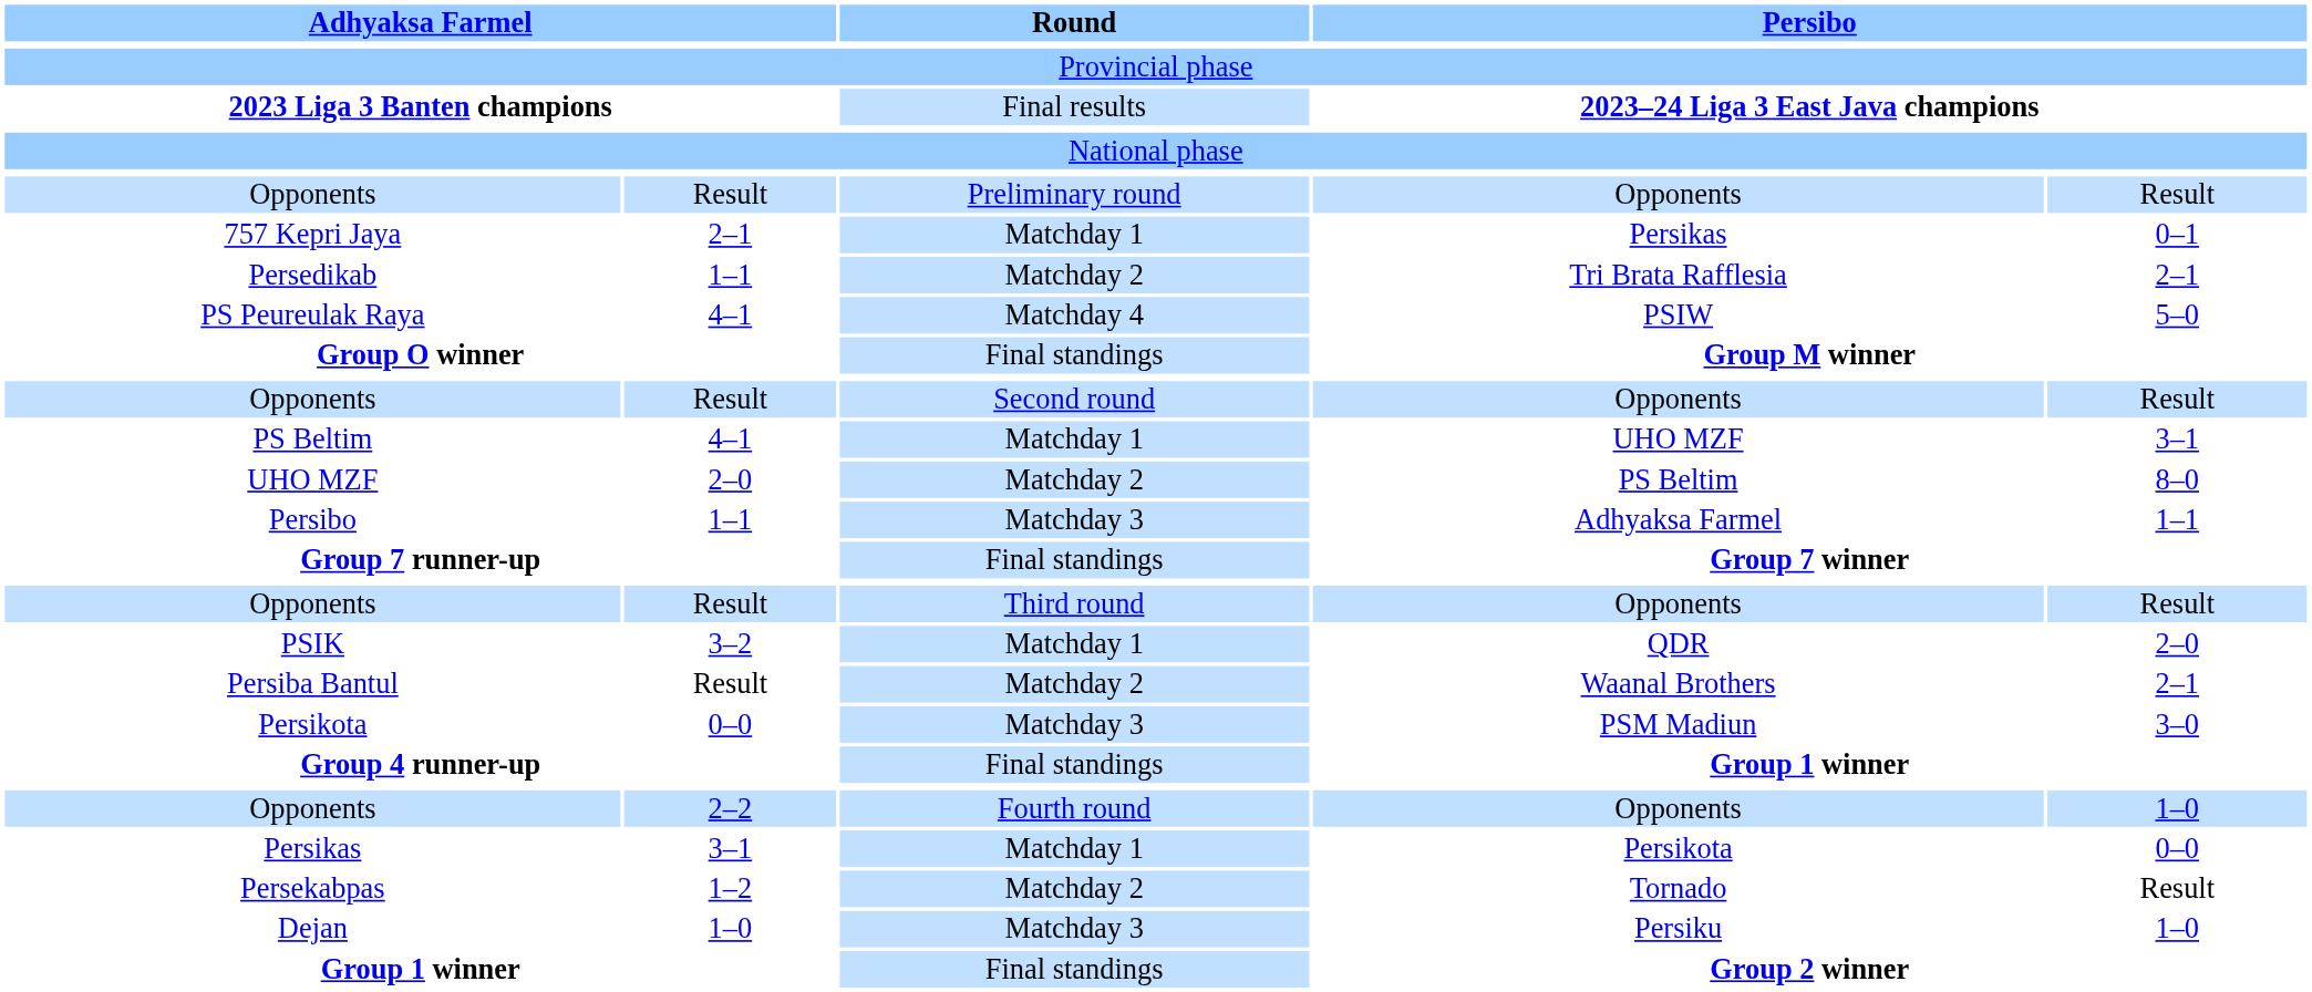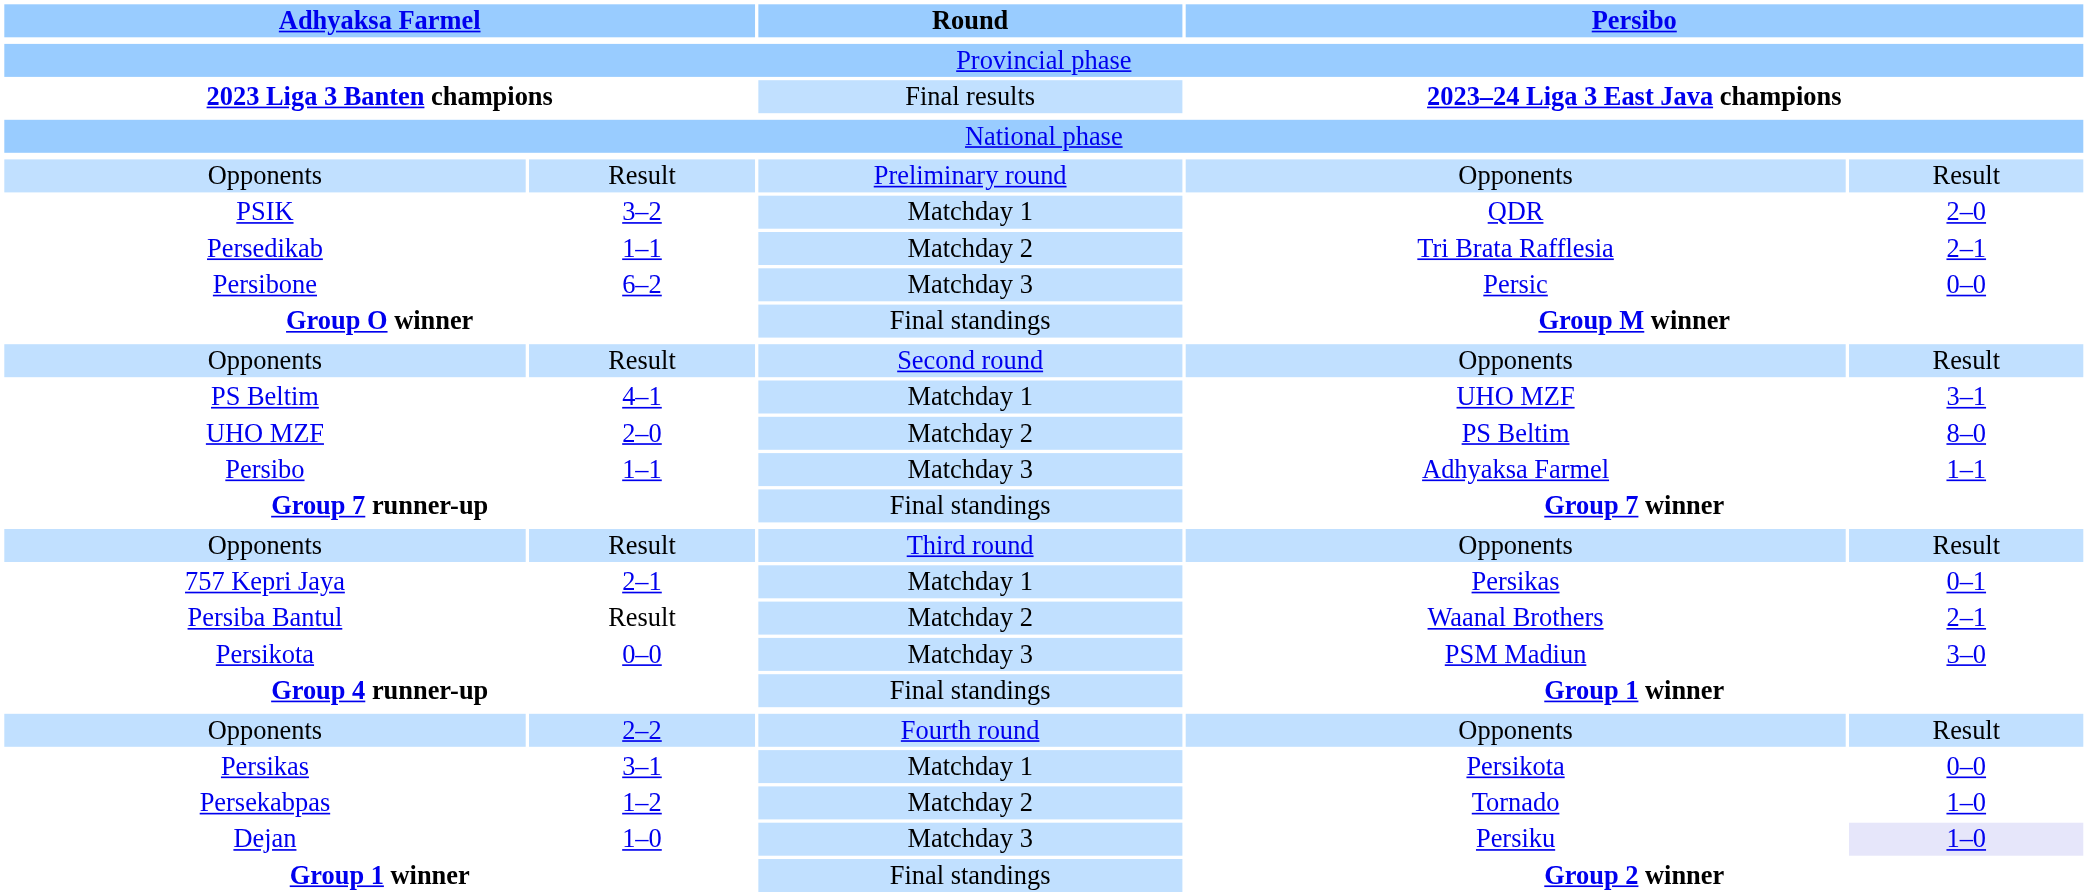 <table style="width:100%; text-align:center;">
 <tr style="vertical-align:top; background:#99CCFF;">
 <th colspan="2"><a href='#'>Adhyaksa Farmel</a></th>
 <th>Round</th>
 <th colspan="2"><a href='#'>Persibo</a></th>
 </tr>
 <tr>
 </tr>
 <tr style="vertical-align:top; background:#99CCFF;">
 <td colspan="5"><a href='#'>Provincial phase</a></td>
 </tr>
 <tr>
 <td colspan="2" style="text-align:center;"><a href='#'><strong>2023 Liga 3 Banten</strong></a> <strong>champions</strong></td>
 <td style="background:#C1E0FF;">Final results</td>
 <td colspan="2" style="text-align:center;"><a href='#'><strong>2023–24 Liga 3 East Java</strong></a> <strong>champions</strong></td>
 </tr>
 <tr>
 </tr>
 <tr style="vertical-align:top; background:#99CCFF;">
 <td colspan="5"><a href='#'>National phase</a></td>
 </tr>
 <tr>
 </tr>
 <tr style="vertical-align:top; background:#C1E0FF;">
 <td>Opponents</td>
 <td>Result</td>
 <td><a href='#'>Preliminary round</a></td>
 <td>Opponents</td>
 <td>Result</td>
 </tr>
 <tr>
-<td><a href='#'>757 Kepri Jaya</a></td>
-<td><a href='#'>2–1</a></td>
+<td><a href='#'>PSIK</a></td>
+<td><a href='#'>3–2</a></td>
 <td style="background:#C1E0FF;">Matchday 1</td>
-<td><a href='#'>Persikas</a></td>
-<td><a href='#'>0–1</a></td>
+<td><a href='#'>QDR</a></td>
+<td><a href='#'>2–0</a></td>
 </tr>
 <tr>
 <td><a href='#'>Persedikab</a></td>
 <td><a href='#'>1–1</a></td>
 <td style="background:#C1E0FF;">Matchday 2</td>
 <td><a href='#'>Tri Brata Rafflesia</a></td>
 <td><a href='#'>2–1</a></td>
 </tr>
 <tr>
-<td><a href='#'>PS Peureulak Raya</a></td>
-<td><a href='#'>4–1</a></td>
-<td style="background:#C1E0FF;">Matchday 4</td>
-<td><a href='#'>PSIW</a></td>
-<td><a href='#'>5–0</a></td>
+<td><a href='#'>Persibone</a></td>
+<td><a href='#'>6–2</a></td>
+<td style="background:#C1E0FF;">Matchday 3</td>
+<td><a href='#'>Persic</a></td>
+<td><a href='#'>0–0</a></td>
 </tr>
 <tr>
 <td colspan="2" style="text-align:center;"><a href='#'><strong>Group O</strong></a> <strong>winner</strong></td>
 <td style="background:#C1E0FF;">Final standings</td>
 <td colspan="2" style="text-align:center;"><a href='#'><strong>Group M</strong></a> <strong>winner</strong></td>
 </tr>
 <tr>
 </tr>
 <tr style="vertical-align:top; background:#C1E0FF;">
 <td>Opponents</td>
 <td>Result</td>
 <td><a href='#'>Second round</a></td>
 <td>Opponents</td>
 <td>Result</td>
 </tr>
 <tr>
 <td><a href='#'>PS Beltim</a></td>
 <td><a href='#'>4–1</a></td>
 <td style="background:#C1E0FF;">Matchday 1</td>
 <td><a href='#'>UHO MZF</a></td>
 <td><a href='#'>3–1</a></td>
 </tr>
 <tr>
 <td><a href='#'>UHO MZF</a></td>
 <td><a href='#'>2–0</a></td>
 <td style="background:#C1E0FF;">Matchday 2</td>
 <td><a href='#'>PS Beltim</a></td>
 <td><a href='#'>8–0</a></td>
 </tr>
 <tr>
 <td><a href='#'>Persibo</a></td>
 <td><a href='#'>1–1</a></td>
 <td style="background:#C1E0FF;">Matchday 3</td>
 <td><a href='#'>Adhyaksa Farmel</a></td>
 <td><a href='#'>1–1</a></td>
 </tr>
 <tr>
 <td colspan="2" style="text-align:center;"><a href='#'><strong>Group 7</strong></a> <strong>runner-up</strong></td>
 <td style="background:#C1E0FF;">Final standings</td>
 <td colspan="2" style="text-align:center;"><a href='#'><strong>Group 7</strong></a> <strong>winner</strong></td>
 </tr>
 <tr>
 </tr>
 <tr style="vertical-align:top; background:#C1E0FF;">
 <td>Opponents</td>
 <td>Result</td>
 <td><a href='#'>Third round</a></td>
 <td>Opponents</td>
 <td>Result</td>
 </tr>
 <tr>
-<td><a href='#'>PSIK</a></td>
-<td><a href='#'>3–2</a></td>
+<td><a href='#'>757 Kepri Jaya</a></td>
+<td><a href='#'>2–1</a></td>
 <td style="background:#C1E0FF;">Matchday 1</td>
-<td><a href='#'>QDR</a></td>
-<td><a href='#'>2–0</a></td>
+<td><a href='#'>Persikas</a></td>
+<td><a href='#'>0–1</a></td>
 </tr>
 <tr>
 <td><a href='#'>Persiba Bantul</a></td>
 <td>Result</td>
 <td style="background:#C1E0FF;">Matchday 2</td>
 <td><a href='#'>Waanal Brothers</a></td>
 <td><a href='#'>2–1</a></td>
 </tr>
 <tr>
 <td><a href='#'>Persikota</a></td>
 <td><a href='#'>0–0</a></td>
 <td style="background:#C1E0FF;">Matchday 3</td>
 <td><a href='#'>PSM Madiun</a></td>
 <td><a href='#'>3–0</a></td>
 </tr>
 <tr>
 <td colspan="2" style="text-align:center;"><a href='#'><strong>Group 4</strong></a> <strong>runner-up</strong></td>
 <td style="background:#C1E0FF;">Final standings</td>
 <td colspan="2" style="text-align:center;"><a href='#'><strong>Group 1</strong></a> <strong>winner</strong></td>
 </tr>
 <tr>
 </tr>
 <tr style="vertical-align:top; background:#C1E0FF;">
 <td>Opponents</td>
 <td><a href='#'>2–2</a></td>
 <td><a href='#'>Fourth round</a></td>
 <td>Opponents</td>
-<td><a href='#'>1–0</a></td>
+<td>Result</td>
 </tr>
 <tr>
 <td><a href='#'>Persikas</a></td>
 <td><a href='#'>3–1</a></td>
 <td style="background:#C1E0FF;">Matchday 1</td>
 <td><a href='#'>Persikota</a></td>
 <td><a href='#'>0–0</a></td>
 </tr>
 <tr>
 <td><a href='#'>Persekabpas</a></td>
 <td><a href='#'>1–2</a></td>
 <td style="background:#C1E0FF;">Matchday 2</td>
 <td><a href='#'>Tornado</a></td>
-<td>Result</td>
+<td><a href='#'>1–0</a></td>
 </tr>
 <tr>
 <td><a href='#'>Dejan</a></td>
 <td><a href='#'>1–0</a></td>
 <td style="background:#C1E0FF;">Matchday 3</td>
 <td><a href='#'>Persiku</a></td>
-<td><a href='#'>1–0</a></td>
+<td style="background: lavender;"><a href='#'>1–0</a></td>
 </tr>
 <tr>
 <td colspan="2" style="text-align:center;"><a href='#'><strong>Group 1</strong></a> <strong>winner</strong></td>
 <td style="background:#C1E0FF;">Final standings</td>
 <td colspan="2" style="text-align:center;"><a href='#'><strong>Group 2</strong></a> <strong>winner</strong></td>
 </tr>
 </table>
